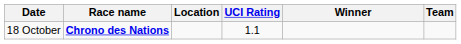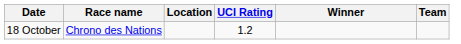 <table class="wikitable sortable">
 <tr>
 <th>Date</th>
 <th>Race name</th>
 <th>Location</th>
 <th><a href='#'>UCI Rating</a></th>
 <th width=200px>Winner</th>
 <th>Team</th>
 </tr>
 <tr>
 <td>18 October</td>
-<td><strong><a href='#'>Chrono des Nations</a></strong></td>
+<td><a href='#'>Chrono des Nations</a></td>
 <td></td>
-<td align=center>1.1</td>
+<td align=center>1.2</td>
 <td></td>
 <td></td>
 </tr>
 </table>
